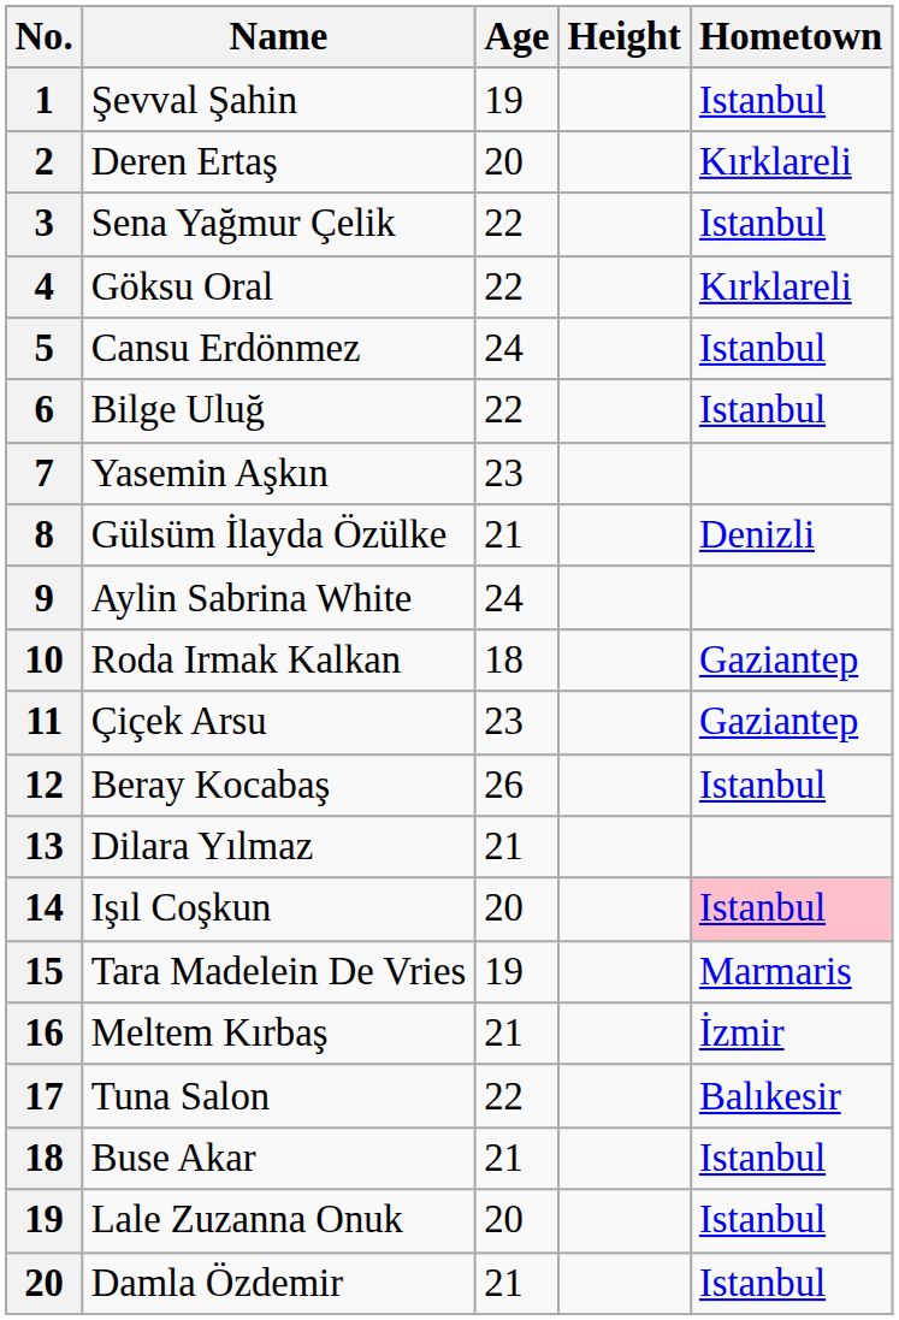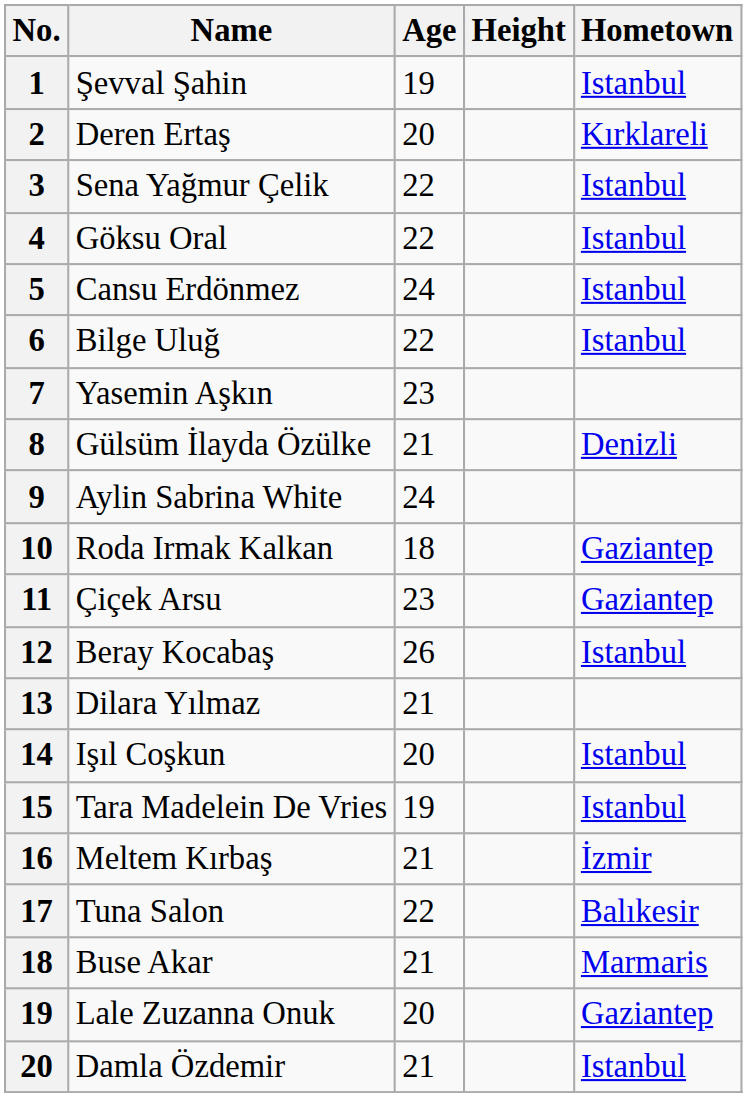 <table class="sortable wikitable">
 <tr style="background:#ccc;">
 <th>No.</th>
 <th>Name</th>
 <th>Age</th>
 <th>Height</th>
 <th>Hometown</th>
 </tr>
 <tr>
 <th>1</th>
 <td>Şevval Şahin</td>
 <td>19</td>
 <td></td>
 <td><a href='#'>Istanbul</a></td>
 </tr>
 <tr>
 <th>2</th>
 <td>Deren Ertaş</td>
 <td>20</td>
 <td></td>
 <td><a href='#'>Kırklareli</a></td>
 </tr>
 <tr>
 <th>3</th>
 <td>Sena Yağmur Çelik</td>
 <td>22</td>
 <td></td>
 <td><a href='#'>Istanbul</a></td>
 </tr>
 <tr>
 <th>4</th>
 <td>Göksu Oral</td>
 <td>22</td>
 <td></td>
-<td><a href='#'>Kırklareli</a></td>
+<td><a href='#'>Istanbul</a></td>
 </tr>
 <tr>
 <th>5</th>
 <td>Cansu Erdönmez</td>
 <td>24</td>
 <td></td>
 <td><a href='#'>Istanbul</a></td>
 </tr>
 <tr>
 <th>6</th>
 <td>Bilge Uluğ</td>
 <td>22</td>
 <td></td>
 <td><a href='#'>Istanbul</a></td>
 </tr>
 <tr>
 <th>7</th>
 <td>Yasemin Aşkın</td>
 <td>23</td>
 <td></td>
 <td></td>
 </tr>
 <tr>
 <th>8</th>
 <td>Gülsüm İlayda Özülke</td>
 <td>21</td>
 <td></td>
 <td><a href='#'>Denizli</a></td>
 </tr>
 <tr>
 <th>9</th>
 <td>Aylin Sabrina White</td>
 <td>24</td>
 <td></td>
 <td></td>
 </tr>
 <tr>
 <th>10</th>
 <td>Roda Irmak Kalkan</td>
 <td>18</td>
 <td></td>
 <td><a href='#'>Gaziantep</a></td>
 </tr>
 <tr>
 <th>11</th>
 <td>Çiçek Arsu</td>
 <td>23</td>
 <td></td>
 <td><a href='#'>Gaziantep</a></td>
 </tr>
 <tr>
 <th>12</th>
 <td>Beray Kocabaş</td>
 <td>26</td>
 <td></td>
 <td><a href='#'>Istanbul</a></td>
 </tr>
 <tr>
 <th>13</th>
 <td>Dilara Yılmaz</td>
 <td>21</td>
 <td></td>
 <td></td>
 </tr>
 <tr>
 <th>14</th>
 <td>Işıl Coşkun</td>
 <td>20</td>
 <td></td>
-<td style="background: pink;"><a href='#'>Istanbul</a></td>
+<td><a href='#'>Istanbul</a></td>
 </tr>
 <tr>
 <th>15</th>
 <td>Tara Madelein De Vries</td>
 <td>19</td>
 <td></td>
-<td><a href='#'>Marmaris</a></td>
+<td><a href='#'>Istanbul</a></td>
 </tr>
 <tr>
 <th>16</th>
 <td>Meltem Kırbaş</td>
 <td>21</td>
 <td></td>
 <td><a href='#'>İzmir</a></td>
 </tr>
 <tr>
 <th>17</th>
 <td>Tuna Salon</td>
 <td>22</td>
 <td></td>
 <td><a href='#'>Balıkesir</a></td>
 </tr>
 <tr>
 <th>18</th>
 <td>Buse Akar</td>
 <td>21</td>
 <td></td>
-<td><a href='#'>Istanbul</a></td>
+<td><a href='#'>Marmaris</a></td>
 </tr>
 <tr>
 <th>19</th>
 <td>Lale Zuzanna Onuk</td>
 <td>20</td>
 <td></td>
-<td><a href='#'>Istanbul</a></td>
+<td><a href='#'>Gaziantep</a></td>
 </tr>
 <tr>
 <th>20</th>
 <td>Damla Özdemir</td>
 <td>21</td>
 <td></td>
 <td><a href='#'>Istanbul</a></td>
 </tr>
 <tr>
 </tr>
 </table>
